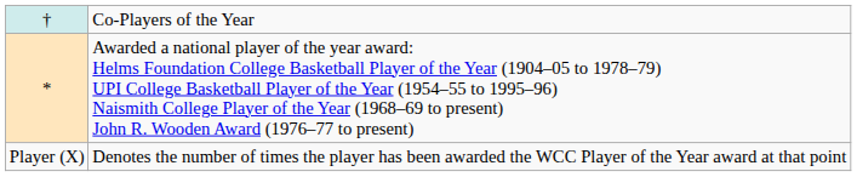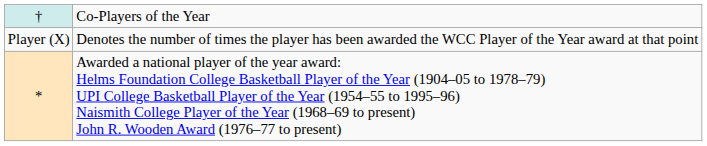 <table class="wikitable">
 <tr>
 <td style="background-color:#CFECEC;" align="center">†</td>
 <td>Co-Players of the Year</td>
 </tr>
 <tr>
+<td>Player (X)</td>
+<td>Denotes the number of times the player has been awarded the WCC Player of the Year award at that point</td>
+</tr>
+<tr>
 <td style="background-color:#FFE6BD;" align="center">*</td>
 <td>Awarded a national player of the year award: <br><a href='#'>Helms Foundation College Basketball Player of the Year</a> (1904–05 to 1978–79)<br> <a href='#'>UPI College Basketball Player of the Year</a> (1954–55 to 1995–96)<br> <a href='#'>Naismith College Player of the Year</a> (1968–69 to present)<br> <a href='#'>John R. Wooden Award</a> (1976–77 to present)</td>
 </tr>
-<tr>
-<td>Player (X)</td>
-<td>Denotes the number of times the player has been awarded the WCC Player of the Year award at that point</td>
-</tr>
 </table>
